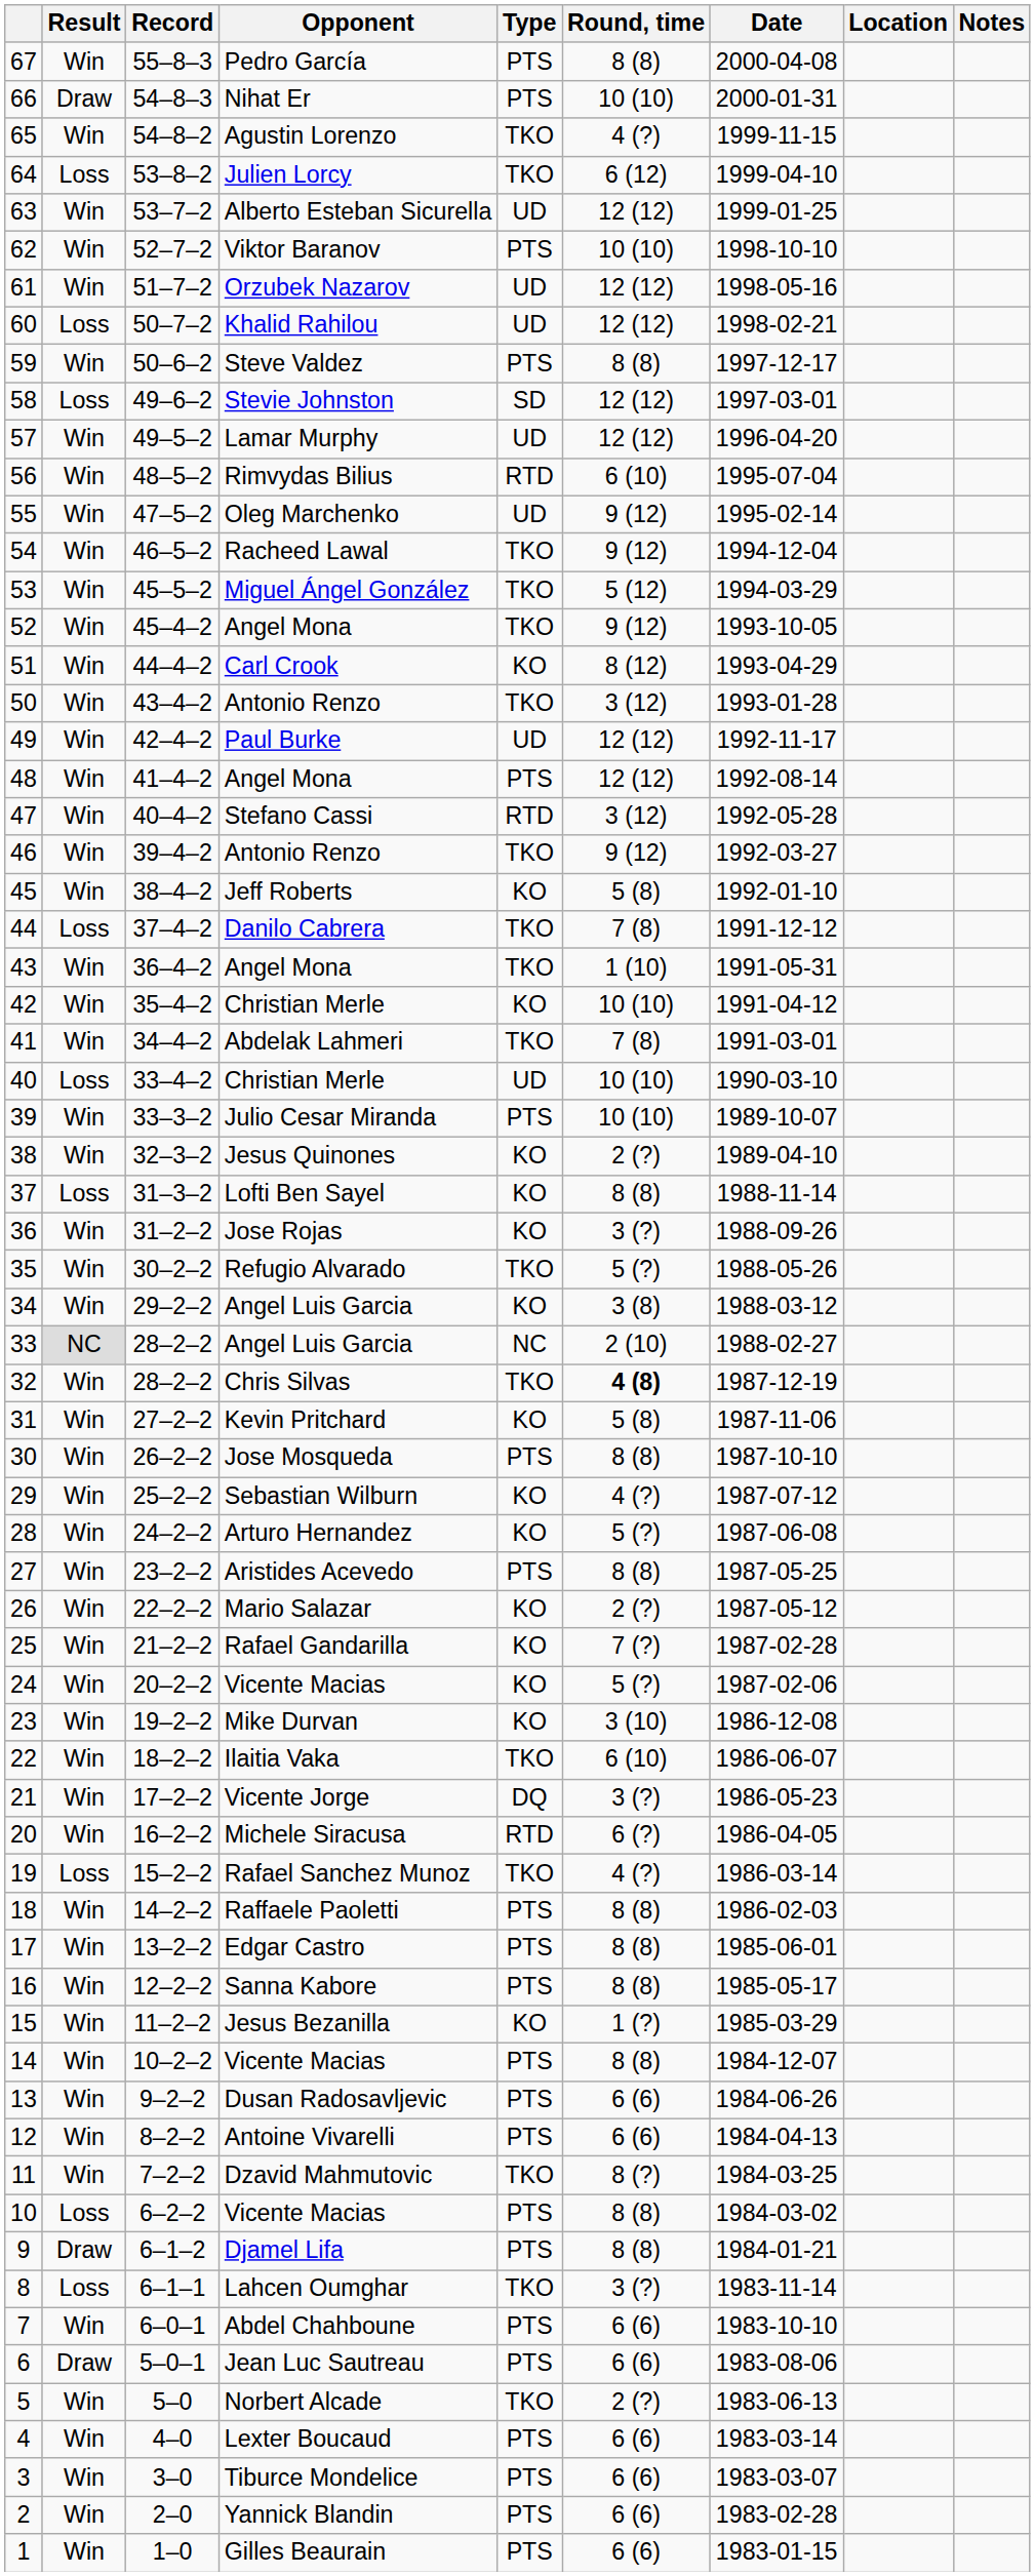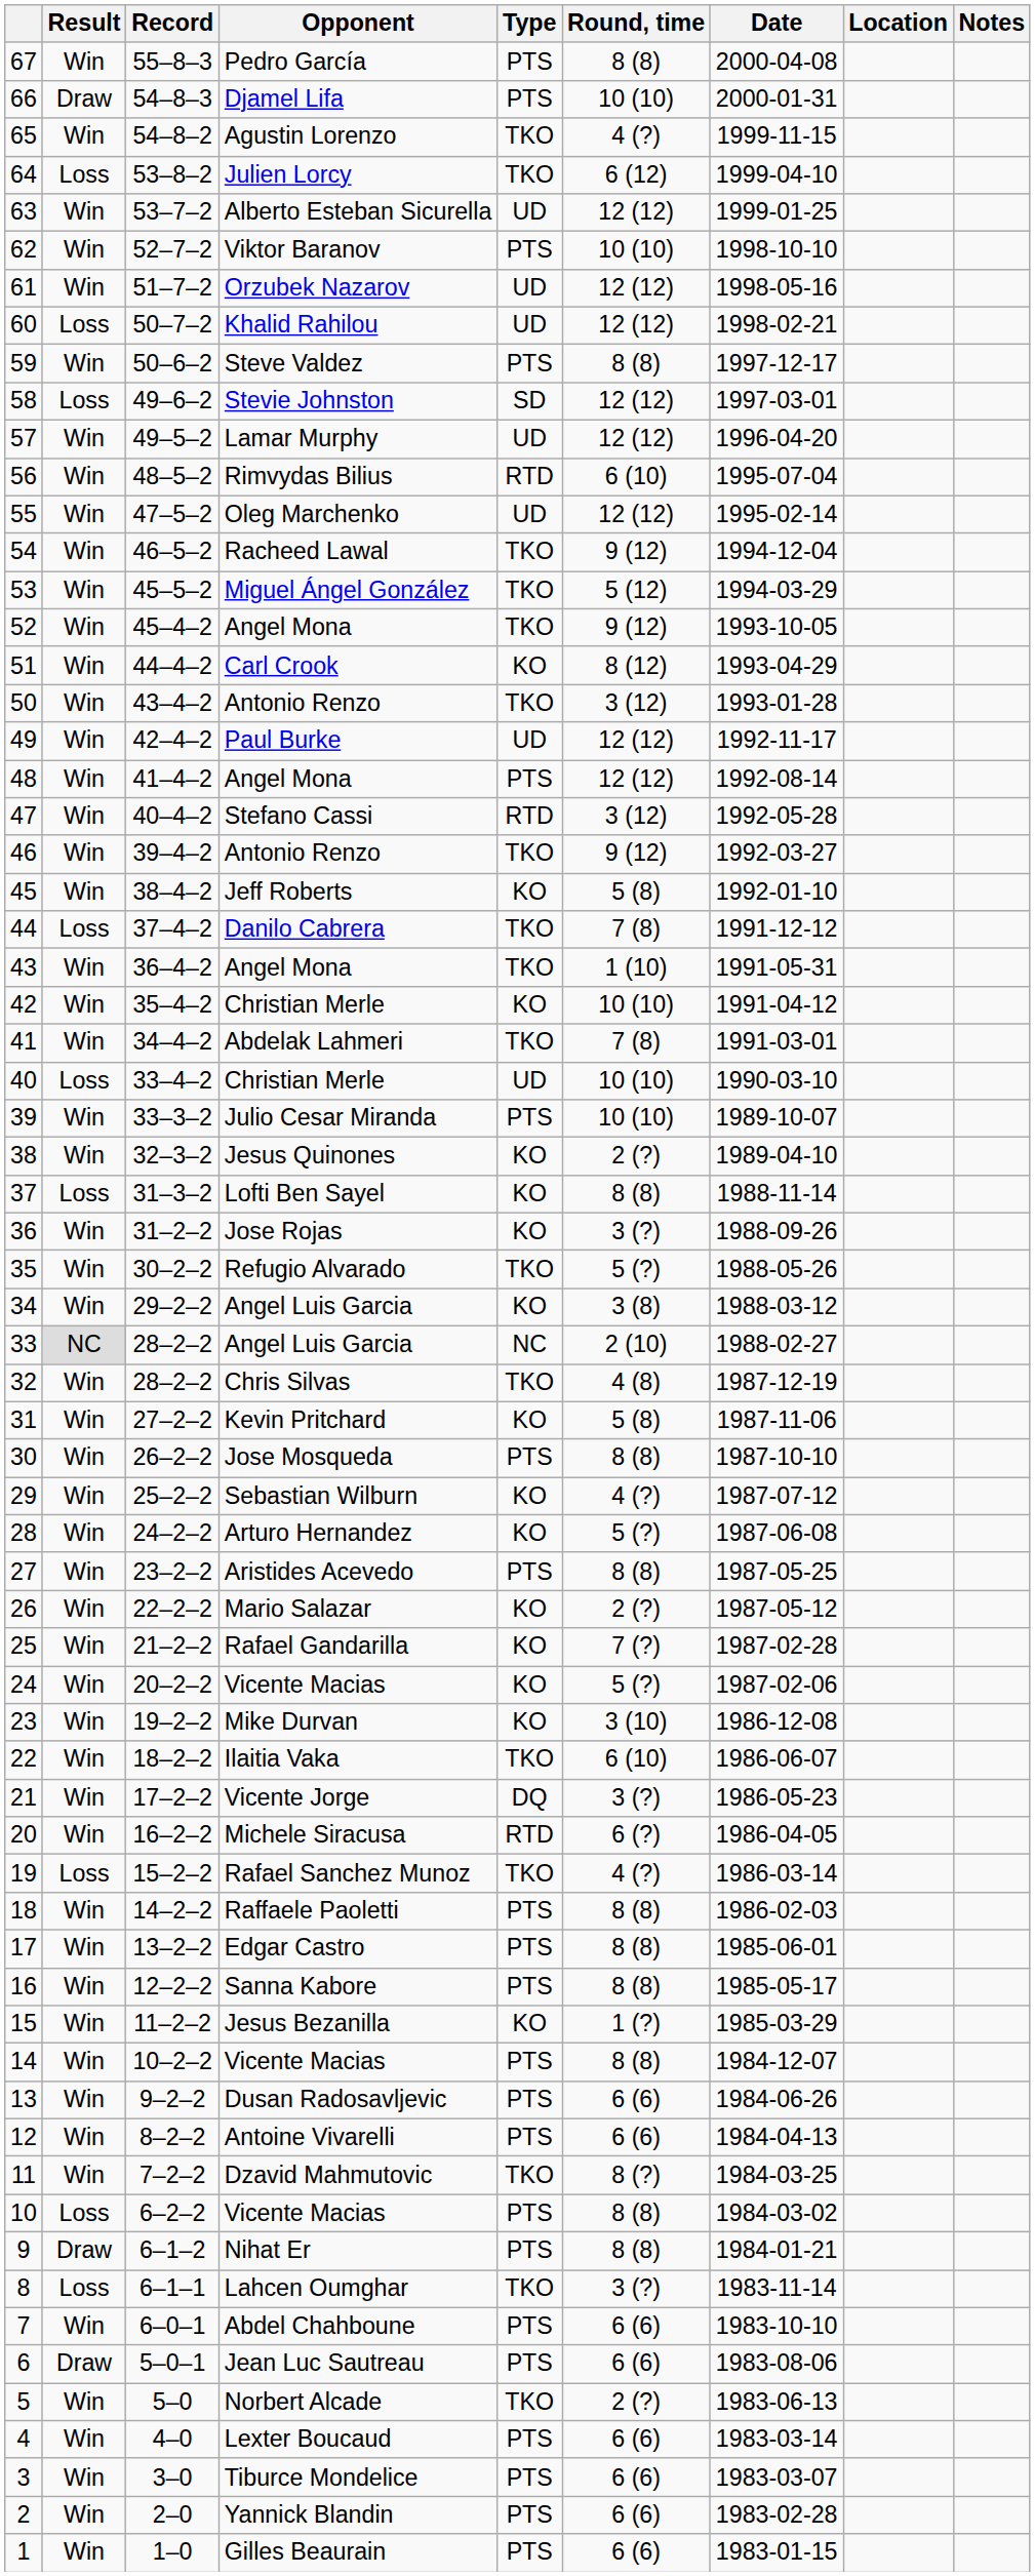 <table class=wikitable style=text-align:center>
 <tr>
 <th></th>
 <th>Result</th>
 <th>Record</th>
 <th>Opponent</th>
 <th>Type</th>
 <th>Round, time</th>
 <th>Date</th>
 <th>Location</th>
 <th>Notes</th>
 </tr>
 <tr>
 <td>67</td>
 <td>Win</td>
 <td>55–8–3 </td>
 <td align=left>Pedro García</td>
 <td>PTS</td>
 <td>8 (8)</td>
 <td>2000-04-08</td>
 <td align=left></td>
 <td align=left></td>
 </tr>
 <tr>
 <td>66</td>
 <td>Draw</td>
 <td>54–8–3 </td>
-<td align=left>Nihat Er</td>
+<td align=left><a href='#'>Djamel Lifa</a></td>
 <td>PTS</td>
 <td>10 (10)</td>
 <td>2000-01-31</td>
 <td align=left></td>
 <td align=left></td>
 </tr>
 <tr>
 <td>65</td>
 <td>Win</td>
 <td>54–8–2 </td>
 <td align=left>Agustin Lorenzo</td>
 <td>TKO</td>
 <td>4 (?)</td>
 <td>1999-11-15</td>
 <td align=left></td>
 <td align=left></td>
 </tr>
 <tr>
 <td>64</td>
 <td>Loss</td>
 <td>53–8–2 </td>
 <td align=left><a href='#'>Julien Lorcy</a></td>
 <td>TKO</td>
 <td>6 (12)</td>
 <td>1999-04-10</td>
 <td align=left></td>
 <td align=left></td>
 </tr>
 <tr>
 <td>63</td>
 <td>Win</td>
 <td>53–7–2 </td>
 <td align=left>Alberto Esteban Sicurella</td>
 <td>UD</td>
 <td>12 (12)</td>
 <td>1999-01-25</td>
 <td align=left></td>
 <td align=left></td>
 </tr>
 <tr>
 <td>62</td>
 <td>Win</td>
 <td>52–7–2 </td>
 <td align=left>Viktor Baranov</td>
 <td>PTS</td>
 <td>10 (10)</td>
 <td>1998-10-10</td>
 <td align=left></td>
 <td align=left></td>
 </tr>
 <tr>
 <td>61</td>
 <td>Win</td>
 <td>51–7–2 </td>
 <td align=left><a href='#'>Orzubek Nazarov</a></td>
 <td>UD</td>
 <td>12 (12)</td>
 <td>1998-05-16</td>
 <td align=left></td>
 <td align=left></td>
 </tr>
 <tr>
 <td>60</td>
 <td>Loss</td>
 <td>50–7–2 </td>
 <td align=left><a href='#'>Khalid Rahilou</a></td>
 <td>UD</td>
 <td>12 (12)</td>
 <td>1998-02-21</td>
 <td align=left></td>
 <td align=left></td>
 </tr>
 <tr>
 <td>59</td>
 <td>Win</td>
 <td>50–6–2 </td>
 <td align=left>Steve Valdez</td>
 <td>PTS</td>
 <td>8 (8)</td>
 <td>1997-12-17</td>
 <td align=left></td>
 <td align=left></td>
 </tr>
 <tr>
 <td>58</td>
 <td>Loss</td>
 <td>49–6–2 </td>
 <td align=left><a href='#'>Stevie Johnston</a></td>
 <td>SD</td>
 <td>12 (12)</td>
 <td>1997-03-01</td>
 <td align=left></td>
 <td align=left></td>
 </tr>
 <tr>
 <td>57</td>
 <td>Win</td>
 <td>49–5–2 </td>
 <td align=left>Lamar Murphy</td>
 <td>UD</td>
 <td>12 (12)</td>
 <td>1996-04-20</td>
 <td align=left></td>
 <td align=left></td>
 </tr>
 <tr>
 <td>56</td>
 <td>Win</td>
 <td>48–5–2 </td>
 <td align=left>Rimvydas Bilius</td>
 <td>RTD</td>
 <td>6 (10)</td>
 <td>1995-07-04</td>
 <td align=left></td>
 <td align=left></td>
 </tr>
 <tr>
 <td>55</td>
 <td>Win</td>
 <td>47–5–2 </td>
 <td align=left>Oleg Marchenko</td>
 <td>UD</td>
-<td>9 (12)</td>
+<td>12 (12)</td>
 <td>1995-02-14</td>
 <td align=left></td>
 <td align=left></td>
 </tr>
 <tr>
 <td>54</td>
 <td>Win</td>
 <td>46–5–2 </td>
 <td align=left>Racheed Lawal</td>
 <td>TKO</td>
 <td>9 (12)</td>
 <td>1994-12-04</td>
 <td align=left></td>
 <td align=left></td>
 </tr>
 <tr>
 <td>53</td>
 <td>Win</td>
 <td>45–5–2 </td>
 <td align=left><a href='#'>Miguel Ángel González</a></td>
 <td>TKO</td>
 <td>5 (12)</td>
 <td>1994-03-29</td>
 <td align=left></td>
 <td align=left></td>
 </tr>
 <tr>
 <td>52</td>
 <td>Win</td>
 <td>45–4–2 </td>
 <td align=left>Angel Mona</td>
 <td>TKO</td>
 <td>9 (12)</td>
 <td>1993-10-05</td>
 <td align=left></td>
 <td align=left></td>
 </tr>
 <tr>
 <td>51</td>
 <td>Win</td>
 <td>44–4–2 </td>
 <td align=left><a href='#'>Carl Crook</a></td>
 <td>KO</td>
 <td>8 (12)</td>
 <td>1993-04-29</td>
 <td align=left></td>
 <td align=left></td>
 </tr>
 <tr>
 <td>50</td>
 <td>Win</td>
 <td>43–4–2 </td>
 <td align=left>Antonio Renzo</td>
 <td>TKO</td>
 <td>3 (12)</td>
 <td>1993-01-28</td>
 <td align=left></td>
 <td align=left></td>
 </tr>
 <tr>
 <td>49</td>
 <td>Win</td>
 <td>42–4–2 </td>
 <td align=left><a href='#'>Paul Burke</a></td>
 <td>UD</td>
 <td>12 (12)</td>
 <td>1992-11-17</td>
 <td align=left></td>
 <td align=left></td>
 </tr>
 <tr>
 <td>48</td>
 <td>Win</td>
 <td>41–4–2 </td>
 <td align=left>Angel Mona</td>
 <td>PTS</td>
 <td>12 (12)</td>
 <td>1992-08-14</td>
 <td align=left></td>
 <td align=left></td>
 </tr>
 <tr>
 <td>47</td>
 <td>Win</td>
 <td>40–4–2 </td>
 <td align=left>Stefano Cassi</td>
 <td>RTD</td>
 <td>3 (12)</td>
 <td>1992-05-28</td>
 <td align=left></td>
 <td align=left></td>
 </tr>
 <tr>
 <td>46</td>
 <td>Win</td>
 <td>39–4–2 </td>
 <td align=left>Antonio Renzo</td>
 <td>TKO</td>
 <td>9 (12)</td>
 <td>1992-03-27</td>
 <td align=left></td>
 <td align=left></td>
 </tr>
 <tr>
 <td>45</td>
 <td>Win</td>
 <td>38–4–2 </td>
 <td align=left>Jeff Roberts</td>
 <td>KO</td>
 <td>5 (8)</td>
 <td>1992-01-10</td>
 <td align=left></td>
 <td align=left></td>
 </tr>
 <tr>
 <td>44</td>
 <td>Loss</td>
 <td>37–4–2 </td>
 <td align=left><a href='#'>Danilo Cabrera</a></td>
 <td>TKO</td>
 <td>7 (8)</td>
 <td>1991-12-12</td>
 <td align=left></td>
 <td align=left></td>
 </tr>
 <tr>
 <td>43</td>
 <td>Win</td>
 <td>36–4–2 </td>
 <td align=left>Angel Mona</td>
 <td>TKO</td>
 <td>1 (10)</td>
 <td>1991-05-31</td>
 <td align=left></td>
 <td align=left></td>
 </tr>
 <tr>
 <td>42</td>
 <td>Win</td>
 <td>35–4–2 </td>
 <td align=left>Christian Merle</td>
 <td>KO</td>
 <td>10 (10)</td>
 <td>1991-04-12</td>
 <td align=left></td>
 <td align=left></td>
 </tr>
 <tr>
 <td>41</td>
 <td>Win</td>
 <td>34–4–2 </td>
 <td align=left>Abdelak Lahmeri</td>
 <td>TKO</td>
 <td>7 (8)</td>
 <td>1991-03-01</td>
 <td align=left></td>
 <td align=left></td>
 </tr>
 <tr>
 <td>40</td>
 <td>Loss</td>
 <td>33–4–2 </td>
 <td align=left>Christian Merle</td>
 <td>UD</td>
 <td>10 (10)</td>
 <td>1990-03-10</td>
 <td align=left></td>
 <td align=left></td>
 </tr>
 <tr>
 <td>39</td>
 <td>Win</td>
 <td>33–3–2 </td>
 <td align=left>Julio Cesar Miranda</td>
 <td>PTS</td>
 <td>10 (10)</td>
 <td>1989-10-07</td>
 <td align=left></td>
 <td align=left></td>
 </tr>
 <tr>
 <td>38</td>
 <td>Win</td>
 <td>32–3–2 </td>
 <td align=left>Jesus Quinones</td>
 <td>KO</td>
 <td>2 (?)</td>
 <td>1989-04-10</td>
 <td align=left></td>
 <td align=left></td>
 </tr>
 <tr>
 <td>37</td>
 <td>Loss</td>
 <td>31–3–2 </td>
 <td align=left>Lofti Ben Sayel</td>
 <td>KO</td>
 <td>8 (8)</td>
 <td>1988-11-14</td>
 <td align=left></td>
 <td align=left></td>
 </tr>
 <tr>
 <td>36</td>
 <td>Win</td>
 <td>31–2–2 </td>
 <td align=left>Jose Rojas</td>
 <td>KO</td>
 <td>3 (?)</td>
 <td>1988-09-26</td>
 <td align=left></td>
 <td align=left></td>
 </tr>
 <tr>
 <td>35</td>
 <td>Win</td>
 <td>30–2–2 </td>
 <td align=left>Refugio Alvarado</td>
 <td>TKO</td>
 <td>5 (?)</td>
 <td>1988-05-26</td>
 <td align=left></td>
 <td align=left></td>
 </tr>
 <tr>
 <td>34</td>
 <td>Win</td>
 <td>29–2–2 </td>
 <td align=left>Angel Luis Garcia</td>
 <td>KO</td>
 <td>3 (8)</td>
 <td>1988-03-12</td>
 <td align=left></td>
 <td align=left></td>
 </tr>
 <tr>
 <td>33</td>
 <td style=background:#DDD>NC</td>
 <td>28–2–2 </td>
 <td align=left>Angel Luis Garcia</td>
 <td>NC</td>
 <td>2 (10)</td>
 <td>1988-02-27</td>
 <td align=left></td>
 <td align=left></td>
 </tr>
 <tr>
 <td>32</td>
 <td>Win</td>
 <td>28–2–2</td>
 <td align=left>Chris Silvas</td>
 <td>TKO</td>
-<td><strong>4 (8)</strong></td>
+<td>4 (8)</td>
 <td>1987-12-19</td>
 <td align=left></td>
 <td align=left></td>
 </tr>
 <tr>
 <td>31</td>
 <td>Win</td>
 <td>27–2–2</td>
 <td align=left>Kevin Pritchard</td>
 <td>KO</td>
 <td>5 (8)</td>
 <td>1987-11-06</td>
 <td align=left></td>
 <td align=left></td>
 </tr>
 <tr>
 <td>30</td>
 <td>Win</td>
 <td>26–2–2</td>
 <td align=left>Jose Mosqueda</td>
 <td>PTS</td>
 <td>8 (8)</td>
 <td>1987-10-10</td>
 <td align=left></td>
 <td align=left></td>
 </tr>
 <tr>
 <td>29</td>
 <td>Win</td>
 <td>25–2–2</td>
 <td align=left>Sebastian Wilburn</td>
 <td>KO</td>
 <td>4 (?)</td>
 <td>1987-07-12</td>
 <td align=left></td>
 <td align=left></td>
 </tr>
 <tr>
 <td>28</td>
 <td>Win</td>
 <td>24–2–2</td>
 <td align=left>Arturo Hernandez</td>
 <td>KO</td>
 <td>5 (?)</td>
 <td>1987-06-08</td>
 <td align=left></td>
 <td align=left></td>
 </tr>
 <tr>
 <td>27</td>
 <td>Win</td>
 <td>23–2–2</td>
 <td align=left>Aristides Acevedo</td>
 <td>PTS</td>
 <td>8 (8)</td>
 <td>1987-05-25</td>
 <td align=left></td>
 <td align=left></td>
 </tr>
 <tr>
 <td>26</td>
 <td>Win</td>
 <td>22–2–2</td>
 <td align=left>Mario Salazar</td>
 <td>KO</td>
 <td>2 (?)</td>
 <td>1987-05-12</td>
 <td align=left></td>
 <td align=left></td>
 </tr>
 <tr>
 <td>25</td>
 <td>Win</td>
 <td>21–2–2</td>
 <td align=left>Rafael Gandarilla</td>
 <td>KO</td>
 <td>7 (?)</td>
 <td>1987-02-28</td>
 <td align=left></td>
 <td align=left></td>
 </tr>
 <tr>
 <td>24</td>
 <td>Win</td>
 <td>20–2–2</td>
 <td align=left>Vicente Macias</td>
 <td>KO</td>
 <td>5 (?)</td>
 <td>1987-02-06</td>
 <td align=left></td>
 <td align=left></td>
 </tr>
 <tr>
 <td>23</td>
 <td>Win</td>
 <td>19–2–2</td>
 <td align=left>Mike Durvan</td>
 <td>KO</td>
 <td>3 (10)</td>
 <td>1986-12-08</td>
 <td align=left></td>
 <td align=left></td>
 </tr>
 <tr>
 <td>22</td>
 <td>Win</td>
 <td>18–2–2</td>
 <td align=left>Ilaitia Vaka</td>
 <td>TKO</td>
 <td>6 (10)</td>
 <td>1986-06-07</td>
 <td align=left></td>
 <td align=left></td>
 </tr>
 <tr>
 <td>21</td>
 <td>Win</td>
 <td>17–2–2</td>
 <td align=left>Vicente Jorge</td>
 <td>DQ</td>
 <td>3 (?)</td>
 <td>1986-05-23</td>
 <td align=left></td>
 <td align=left></td>
 </tr>
 <tr>
 <td>20</td>
 <td>Win</td>
 <td>16–2–2</td>
 <td align=left>Michele Siracusa</td>
 <td>RTD</td>
 <td>6 (?)</td>
 <td>1986-04-05</td>
 <td align=left></td>
 <td align=left></td>
 </tr>
 <tr>
 <td>19</td>
 <td>Loss</td>
 <td>15–2–2</td>
 <td align=left>Rafael Sanchez Munoz</td>
 <td>TKO</td>
 <td>4 (?)</td>
 <td>1986-03-14</td>
 <td align=left></td>
 <td align=left></td>
 </tr>
 <tr>
 <td>18</td>
 <td>Win</td>
 <td>14–2–2</td>
 <td align=left>Raffaele Paoletti</td>
 <td>PTS</td>
 <td>8 (8)</td>
 <td>1986-02-03</td>
 <td align=left></td>
 <td align=left></td>
 </tr>
 <tr>
 <td>17</td>
 <td>Win</td>
 <td>13–2–2</td>
 <td align=left>Edgar Castro</td>
 <td>PTS</td>
 <td>8 (8)</td>
 <td>1985-06-01</td>
 <td align=left></td>
 <td align=left></td>
 </tr>
 <tr>
 <td>16</td>
 <td>Win</td>
 <td>12–2–2</td>
 <td align=left>Sanna Kabore</td>
 <td>PTS</td>
 <td>8 (8)</td>
 <td>1985-05-17</td>
 <td align=left></td>
 <td align=left></td>
 </tr>
 <tr>
 <td>15</td>
 <td>Win</td>
 <td>11–2–2</td>
 <td align=left>Jesus Bezanilla</td>
 <td>KO</td>
 <td>1 (?)</td>
 <td>1985-03-29</td>
 <td align=left></td>
 <td align=left></td>
 </tr>
 <tr>
 <td>14</td>
 <td>Win</td>
 <td>10–2–2</td>
 <td align=left>Vicente Macias</td>
 <td>PTS</td>
 <td>8 (8)</td>
 <td>1984-12-07</td>
 <td align=left></td>
 <td align=left></td>
 </tr>
 <tr>
 <td>13</td>
 <td>Win</td>
 <td>9–2–2</td>
 <td align=left>Dusan Radosavljevic</td>
 <td>PTS</td>
 <td>6 (6)</td>
 <td>1984-06-26</td>
 <td align=left></td>
 <td align=left></td>
 </tr>
 <tr>
 <td>12</td>
 <td>Win</td>
 <td>8–2–2</td>
 <td align=left>Antoine Vivarelli</td>
 <td>PTS</td>
 <td>6 (6)</td>
 <td>1984-04-13</td>
 <td align=left></td>
 <td align=left></td>
 </tr>
 <tr>
 <td>11</td>
 <td>Win</td>
 <td>7–2–2</td>
 <td align=left>Dzavid Mahmutovic</td>
 <td>TKO</td>
 <td>8 (?)</td>
 <td>1984-03-25</td>
 <td align=left></td>
 <td align=left></td>
 </tr>
 <tr>
 <td>10</td>
 <td>Loss</td>
 <td>6–2–2</td>
 <td align=left>Vicente Macias</td>
 <td>PTS</td>
 <td>8 (8)</td>
 <td>1984-03-02</td>
 <td align=left></td>
 <td align=left></td>
 </tr>
 <tr>
 <td>9</td>
 <td>Draw</td>
 <td>6–1–2</td>
-<td align=left><a href='#'>Djamel Lifa</a></td>
+<td align=left>Nihat Er</td>
 <td>PTS</td>
 <td>8 (8)</td>
 <td>1984-01-21</td>
 <td align=left></td>
 <td align=left></td>
 </tr>
 <tr>
 <td>8</td>
 <td>Loss</td>
 <td>6–1–1</td>
 <td align=left>Lahcen Oumghar</td>
 <td>TKO</td>
 <td>3 (?)</td>
 <td>1983-11-14</td>
 <td align=left></td>
 <td align=left></td>
 </tr>
 <tr>
 <td>7</td>
 <td>Win</td>
 <td>6–0–1</td>
 <td align=left>Abdel Chahboune</td>
 <td>PTS</td>
 <td>6 (6)</td>
 <td>1983-10-10</td>
 <td align=left></td>
 <td align=left></td>
 </tr>
 <tr>
 <td>6</td>
 <td>Draw</td>
 <td>5–0–1</td>
 <td align=left>Jean Luc Sautreau</td>
 <td>PTS</td>
 <td>6 (6)</td>
 <td>1983-08-06</td>
 <td align=left></td>
 <td align=left></td>
 </tr>
 <tr>
 <td>5</td>
 <td>Win</td>
 <td>5–0</td>
 <td align=left>Norbert Alcade</td>
 <td>TKO</td>
 <td>2 (?)</td>
 <td>1983-06-13</td>
 <td align=left></td>
 <td align=left></td>
 </tr>
 <tr>
 <td>4</td>
 <td>Win</td>
 <td>4–0</td>
 <td align=left>Lexter Boucaud</td>
 <td>PTS</td>
 <td>6 (6)</td>
 <td>1983-03-14</td>
 <td align=left></td>
 <td align=left></td>
 </tr>
 <tr>
 <td>3</td>
 <td>Win</td>
 <td>3–0</td>
 <td align=left>Tiburce Mondelice</td>
 <td>PTS</td>
 <td>6 (6)</td>
 <td>1983-03-07</td>
 <td align=left></td>
 <td align=left></td>
 </tr>
 <tr>
 <td>2</td>
 <td>Win</td>
 <td>2–0</td>
 <td align=left>Yannick Blandin</td>
 <td>PTS</td>
 <td>6 (6)</td>
 <td>1983-02-28</td>
 <td align=left></td>
 <td align=left></td>
 </tr>
 <tr>
 <td>1</td>
 <td>Win</td>
 <td>1–0</td>
 <td align=left>Gilles Beaurain</td>
 <td>PTS</td>
 <td>6 (6)</td>
 <td>1983-01-15</td>
 <td align=left></td>
 <td align=left></td>
 </tr>
 </table>
